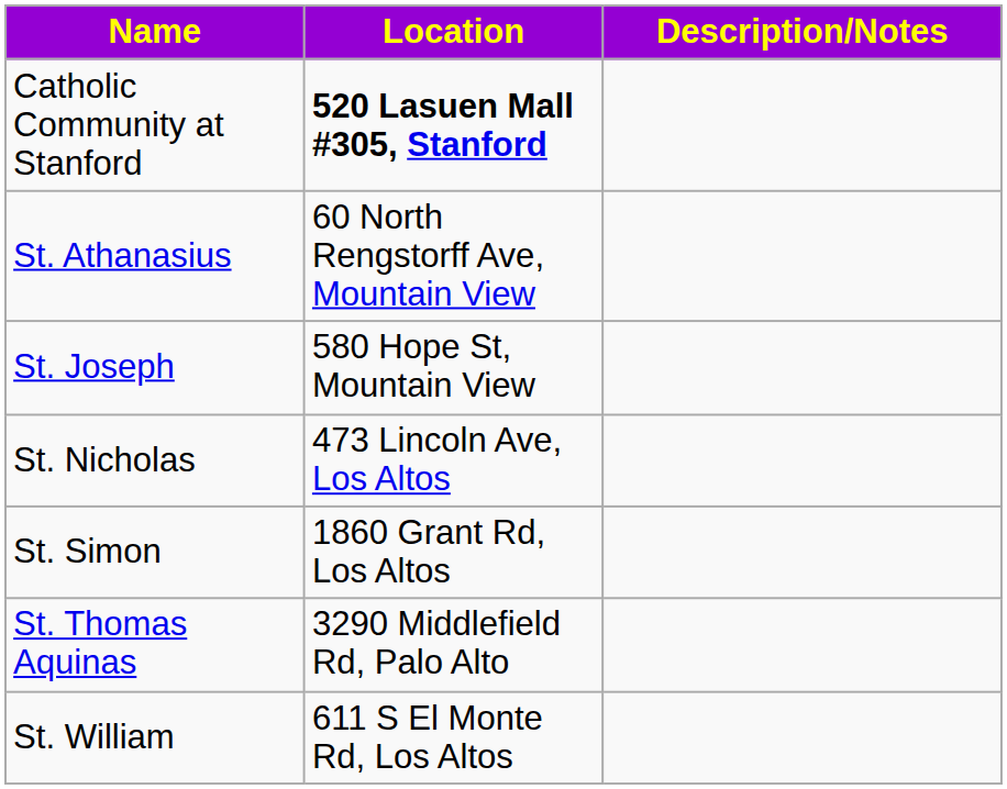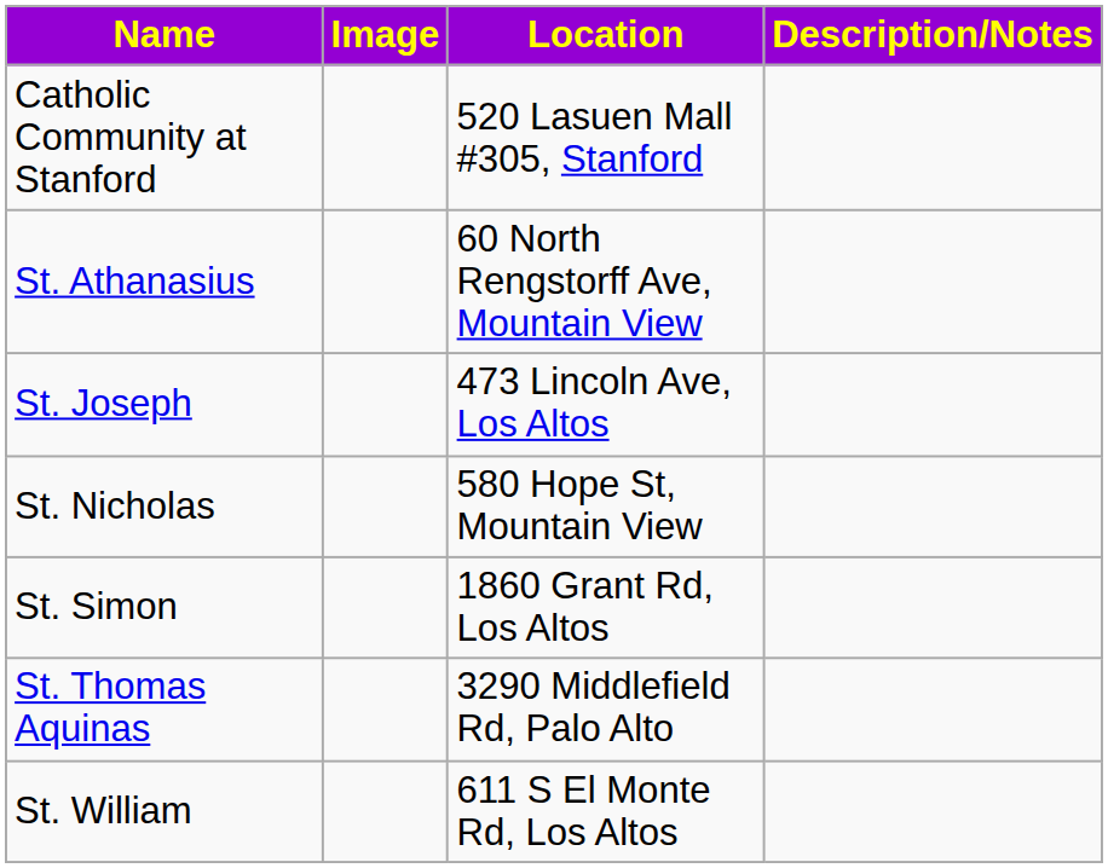 <table class="wikitable sortable" style="width:75%">
 <tr>
 <th style="background:darkviolet; color:yellow;" width="30%"><strong>Name</strong></th>
+<th style="background:darkviolet; color:yellow;" width="10%"><strong>Image</strong></th>
 <th style="background:darkviolet; color:yellow;" width="30%"><strong>Location</strong></th>
 <th style="background:darkviolet; color:yellow;" width="30"><strong>Description/Notes</strong></th>
 </tr>
 <tr>
 <td>Catholic Community at Stanford</td>
-<td><strong>520 Lasuen Mall #305, <a href='#'>Stanford</a></strong></td>
+<td></td>
+<td>520 Lasuen Mall #305, <a href='#'>Stanford</a></td>
 <td></td>
 </tr>
 <tr>
 <td><a href='#'>St. Athanasius</a></td>
+<td></td>
 <td>60 North Rengstorff Ave, <a href='#'>Mountain View</a></td>
 <td></td>
 </tr>
 <tr>
 <td><a href='#'>St. Joseph</a></td>
+<td></td>
+<td>473 Lincoln Ave, <a href='#'>Los Altos</a></td>
+<td></td>
+</tr>
+<tr>
+<td>St. Nicholas</td>
+<td></td>
 <td>580 Hope St, Mountain View</td>
 <td></td>
 </tr>
 <tr>
-<td>St. Nicholas</td>
-<td>473 Lincoln Ave, <a href='#'>Los Altos</a></td>
+<td>St. Simon</td>
 <td></td>
-</tr>
-<tr>
-<td>St. Simon</td>
 <td>1860 Grant Rd, Los Altos</td>
 <td></td>
 </tr>
 <tr>
 <td><a href='#'>St. Thomas Aquinas</a></td>
+<td></td>
 <td>3290 Middlefield Rd, Palo Alto</td>
 <td></td>
 </tr>
 <tr>
 <td>St. William</td>
+<td></td>
 <td>611 S El Monte Rd, Los Altos</td>
 <td></td>
 </tr>
 </table>
